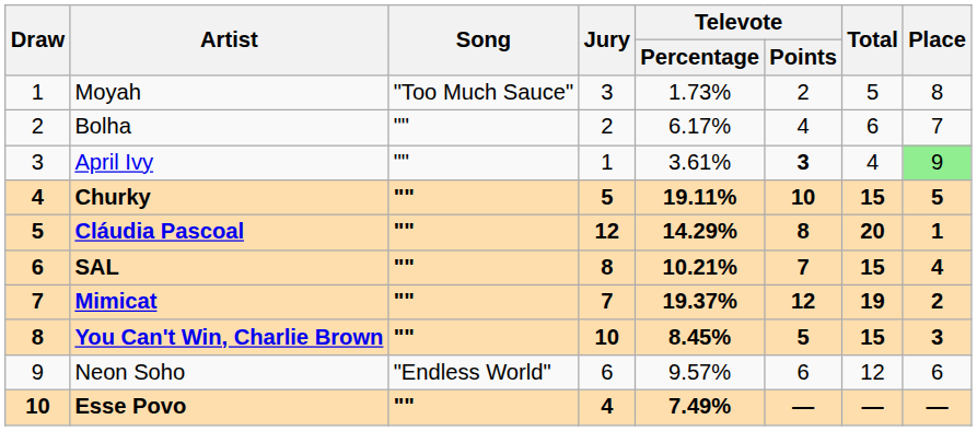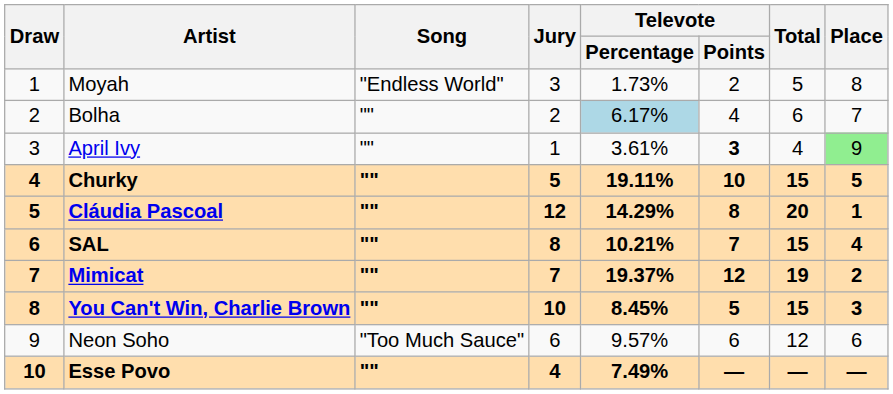 <table class="sortable wikitable" style="margin: 1em auto 1em auto; text-align:center">
 <tr>
 <th rowspan="2">Draw</th>
 <th rowspan="2">Artist</th>
 <th rowspan="2">Song</th>
 <th rowspan="2">Jury</th>
 <th colspan="2">Televote</th>
 <th rowspan="2">Total</th>
 <th rowspan="2">Place</th>
 </tr>
 <tr>
 <th>Percentage</th>
 <th>Points</th>
 </tr>
 <tr>
 <td>1</td>
 <td align="left">Moyah</td>
-<td align="left">"Too Much Sauce"</td>
+<td align="left">"Endless World"</td>
 <td>3</td>
 <td>1.73%</td>
 <td>2</td>
 <td>5</td>
 <td>8</td>
 </tr>
 <tr>
 <td>2</td>
 <td align="left">Bolha</td>
 <td align="left">""</td>
 <td>2</td>
-<td>6.17%</td>
+<td style="background: lightblue;">6.17%</td>
 <td>4</td>
 <td>6</td>
 <td>7</td>
 </tr>
 <tr>
 <td>3</td>
 <td align="left"><a href='#'>April Ivy</a></td>
 <td align="left">""</td>
 <td>1</td>
 <td>3.61%</td>
 <td><strong>3</strong></td>
 <td>4</td>
 <td style="background: lightgreen;">9</td>
 </tr>
 <tr style="font-weight:bold; background:navajowhite">
 <td>4</td>
 <td align="left">Churky</td>
 <td align="left">""</td>
 <td>5</td>
 <td>19.11%</td>
 <td>10</td>
 <td>15</td>
 <td>5</td>
 </tr>
 <tr style="font-weight:bold; background:navajowhite">
 <td>5</td>
 <td align="left"><a href='#'>Cláudia Pascoal</a></td>
 <td align="left">""</td>
 <td>12</td>
 <td>14.29%</td>
 <td>8</td>
 <td>20</td>
 <td>1</td>
 </tr>
 <tr style="font-weight:bold; background:navajowhite">
 <td>6</td>
 <td align="left">SAL</td>
 <td align="left">""</td>
 <td>8</td>
 <td>10.21%</td>
 <td>7</td>
 <td data-sort-value="15.1">15</td>
 <td>4</td>
 </tr>
 <tr style="font-weight:bold; background:navajowhite">
 <td>7</td>
 <td align="left"><a href='#'>Mimicat</a></td>
 <td align="left">""</td>
 <td>7</td>
 <td>19.37%</td>
 <td>12</td>
 <td>19</td>
 <td>2</td>
 </tr>
 <tr style="font-weight:bold; background:navajowhite">
 <td>8</td>
 <td align="left"><a href='#'>You Can't Win, Charlie Brown</a></td>
 <td align="left">""</td>
 <td>10</td>
 <td>8.45%</td>
 <td>5</td>
 <td data-sort-value="15.2">15</td>
 <td>3</td>
 </tr>
 <tr>
 <td>9</td>
 <td align="left">Neon Soho</td>
-<td align="left">"Endless World"</td>
+<td align="left">"Too Much Sauce"</td>
 <td>6</td>
 <td>9.57%</td>
 <td>6</td>
 <td>12</td>
 <td>6</td>
 </tr>
 <tr style="font-weight:bold; background:navajowhite">
 <td>10</td>
 <td align="left">Esse Povo</td>
 <td align="left">""</td>
 <td>4</td>
 <td data-sort-value="0">7.49%</td>
 <td data-sort-value="0">—</td>
 <td data-sort-value="0">—</td>
 <td data-sort-value="5.5">—</td>
 </tr>
 </table>
